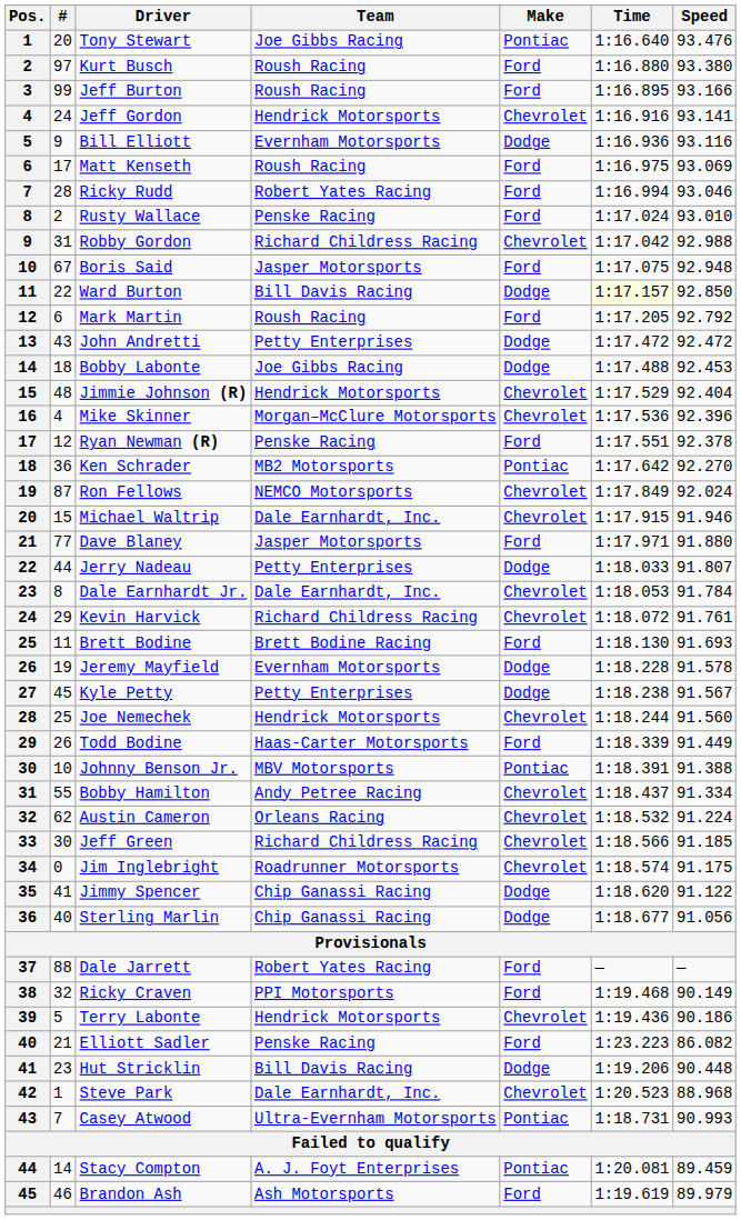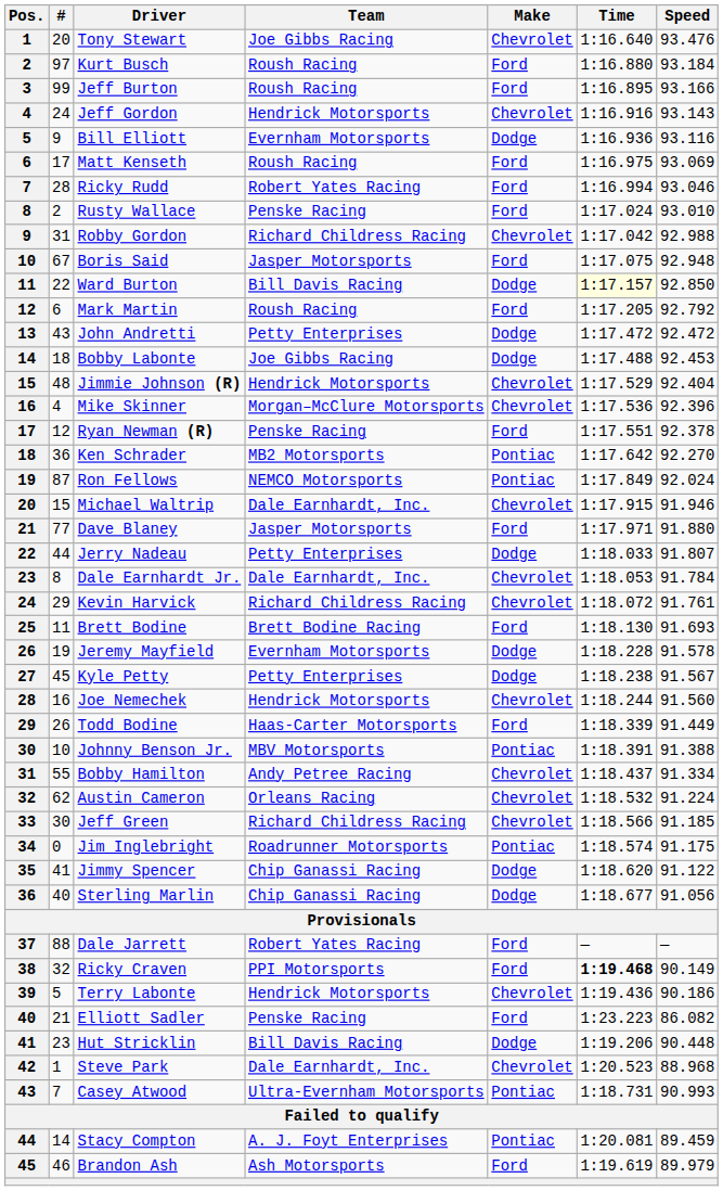 <table class="wikitable" style="font-size:95%">
 <tr>
 <th>Pos.</th>
 <th>#</th>
 <th>Driver</th>
 <th>Team</th>
 <th>Make</th>
 <th>Time</th>
 <th>Speed</th>
 </tr>
 <tr>
 <th>1</th>
 <td>20</td>
 <td><a href='#'>Tony Stewart</a></td>
 <td><a href='#'>Joe Gibbs Racing</a></td>
-<td><a href='#'>Pontiac</a></td>
+<td><a href='#'>Chevrolet</a></td>
 <td>1:16.640</td>
 <td>93.476</td>
 </tr>
 <tr>
 <th>2</th>
 <td>97</td>
 <td><a href='#'>Kurt Busch</a></td>
 <td><a href='#'>Roush Racing</a></td>
 <td><a href='#'>Ford</a></td>
 <td>1:16.880</td>
-<td>93.380</td>
+<td>93.184</td>
 </tr>
 <tr>
 <th>3</th>
 <td>99</td>
 <td><a href='#'>Jeff Burton</a></td>
 <td><a href='#'>Roush Racing</a></td>
 <td><a href='#'>Ford</a></td>
 <td>1:16.895</td>
 <td>93.166</td>
 </tr>
 <tr>
 <th>4</th>
 <td>24</td>
 <td><a href='#'>Jeff Gordon</a></td>
 <td><a href='#'>Hendrick Motorsports</a></td>
 <td><a href='#'>Chevrolet</a></td>
 <td>1:16.916</td>
-<td>93.141</td>
+<td>93.143</td>
 </tr>
 <tr>
 <th>5</th>
 <td>9</td>
 <td><a href='#'>Bill Elliott</a></td>
 <td><a href='#'>Evernham Motorsports</a></td>
 <td><a href='#'>Dodge</a></td>
 <td>1:16.936</td>
 <td>93.116</td>
 </tr>
 <tr>
 <th>6</th>
 <td>17</td>
 <td><a href='#'>Matt Kenseth</a></td>
 <td><a href='#'>Roush Racing</a></td>
 <td><a href='#'>Ford</a></td>
 <td>1:16.975</td>
 <td>93.069</td>
 </tr>
 <tr>
 <th>7</th>
 <td>28</td>
 <td><a href='#'>Ricky Rudd</a></td>
 <td><a href='#'>Robert Yates Racing</a></td>
 <td><a href='#'>Ford</a></td>
 <td>1:16.994</td>
 <td>93.046</td>
 </tr>
 <tr>
 <th>8</th>
 <td>2</td>
 <td><a href='#'>Rusty Wallace</a></td>
 <td><a href='#'>Penske Racing</a></td>
 <td><a href='#'>Ford</a></td>
 <td>1:17.024</td>
 <td>93.010</td>
 </tr>
 <tr>
 <th>9</th>
 <td>31</td>
 <td><a href='#'>Robby Gordon</a></td>
 <td><a href='#'>Richard Childress Racing</a></td>
 <td><a href='#'>Chevrolet</a></td>
 <td>1:17.042</td>
 <td>92.988</td>
 </tr>
 <tr>
 <th>10</th>
 <td>67</td>
 <td><a href='#'>Boris Said</a></td>
 <td><a href='#'>Jasper Motorsports</a></td>
 <td><a href='#'>Ford</a></td>
 <td>1:17.075</td>
 <td>92.948</td>
 </tr>
 <tr>
 <th>11</th>
 <td>22</td>
 <td><a href='#'>Ward Burton</a></td>
 <td><a href='#'>Bill Davis Racing</a></td>
 <td><a href='#'>Dodge</a></td>
 <td style="background: lightyellow;">1:17.157</td>
 <td>92.850</td>
 </tr>
 <tr>
 <th>12</th>
 <td>6</td>
 <td><a href='#'>Mark Martin</a></td>
 <td><a href='#'>Roush Racing</a></td>
 <td><a href='#'>Ford</a></td>
 <td>1:17.205</td>
 <td>92.792</td>
 </tr>
 <tr>
 <th>13</th>
 <td>43</td>
 <td><a href='#'>John Andretti</a></td>
 <td><a href='#'>Petty Enterprises</a></td>
 <td><a href='#'>Dodge</a></td>
 <td>1:17.472</td>
 <td>92.472</td>
 </tr>
 <tr>
 <th>14</th>
 <td>18</td>
 <td><a href='#'>Bobby Labonte</a></td>
 <td><a href='#'>Joe Gibbs Racing</a></td>
 <td><a href='#'>Dodge</a></td>
 <td>1:17.488</td>
 <td>92.453</td>
 </tr>
 <tr>
 <th>15</th>
 <td>48</td>
 <td><a href='#'>Jimmie Johnson</a> <strong>(R)</strong></td>
 <td><a href='#'>Hendrick Motorsports</a></td>
 <td><a href='#'>Chevrolet</a></td>
 <td>1:17.529</td>
 <td>92.404</td>
 </tr>
 <tr>
 <th>16</th>
 <td>4</td>
 <td><a href='#'>Mike Skinner</a></td>
 <td><a href='#'>Morgan–McClure Motorsports</a></td>
 <td><a href='#'>Chevrolet</a></td>
 <td>1:17.536</td>
 <td>92.396</td>
 </tr>
 <tr>
 <th>17</th>
 <td>12</td>
 <td><a href='#'>Ryan Newman</a> <strong>(R)</strong></td>
 <td><a href='#'>Penske Racing</a></td>
 <td><a href='#'>Ford</a></td>
 <td>1:17.551</td>
 <td>92.378</td>
 </tr>
 <tr>
 <th>18</th>
 <td>36</td>
 <td><a href='#'>Ken Schrader</a></td>
 <td><a href='#'>MB2 Motorsports</a></td>
 <td><a href='#'>Pontiac</a></td>
 <td>1:17.642</td>
 <td>92.270</td>
 </tr>
 <tr>
 <th>19</th>
 <td>87</td>
 <td><a href='#'>Ron Fellows</a></td>
 <td><a href='#'>NEMCO Motorsports</a></td>
-<td><a href='#'>Chevrolet</a></td>
+<td><a href='#'>Pontiac</a></td>
 <td>1:17.849</td>
 <td>92.024</td>
 </tr>
 <tr>
 <th>20</th>
 <td>15</td>
 <td><a href='#'>Michael Waltrip</a></td>
 <td><a href='#'>Dale Earnhardt, Inc.</a></td>
 <td><a href='#'>Chevrolet</a></td>
 <td>1:17.915</td>
 <td>91.946</td>
 </tr>
 <tr>
 <th>21</th>
 <td>77</td>
 <td><a href='#'>Dave Blaney</a></td>
 <td><a href='#'>Jasper Motorsports</a></td>
 <td><a href='#'>Ford</a></td>
 <td>1:17.971</td>
 <td>91.880</td>
 </tr>
 <tr>
 <th>22</th>
 <td>44</td>
 <td><a href='#'>Jerry Nadeau</a></td>
 <td><a href='#'>Petty Enterprises</a></td>
 <td><a href='#'>Dodge</a></td>
 <td>1:18.033</td>
 <td>91.807</td>
 </tr>
 <tr>
 <th>23</th>
 <td>8</td>
 <td><a href='#'>Dale Earnhardt Jr.</a></td>
 <td><a href='#'>Dale Earnhardt, Inc.</a></td>
 <td><a href='#'>Chevrolet</a></td>
 <td>1:18.053</td>
 <td>91.784</td>
 </tr>
 <tr>
 <th>24</th>
 <td>29</td>
 <td><a href='#'>Kevin Harvick</a></td>
 <td><a href='#'>Richard Childress Racing</a></td>
 <td><a href='#'>Chevrolet</a></td>
 <td>1:18.072</td>
 <td>91.761</td>
 </tr>
 <tr>
 <th>25</th>
 <td>11</td>
 <td><a href='#'>Brett Bodine</a></td>
 <td><a href='#'>Brett Bodine Racing</a></td>
 <td><a href='#'>Ford</a></td>
 <td>1:18.130</td>
 <td>91.693</td>
 </tr>
 <tr>
 <th>26</th>
 <td>19</td>
 <td><a href='#'>Jeremy Mayfield</a></td>
 <td><a href='#'>Evernham Motorsports</a></td>
 <td><a href='#'>Dodge</a></td>
 <td>1:18.228</td>
 <td>91.578</td>
 </tr>
 <tr>
 <th>27</th>
 <td>45</td>
 <td><a href='#'>Kyle Petty</a></td>
 <td><a href='#'>Petty Enterprises</a></td>
 <td><a href='#'>Dodge</a></td>
 <td>1:18.238</td>
 <td>91.567</td>
 </tr>
 <tr>
 <th>28</th>
-<td>25</td>
+<td>16</td>
 <td><a href='#'>Joe Nemechek</a></td>
 <td><a href='#'>Hendrick Motorsports</a></td>
 <td><a href='#'>Chevrolet</a></td>
 <td>1:18.244</td>
 <td>91.560</td>
 </tr>
 <tr>
 <th>29</th>
 <td>26</td>
 <td><a href='#'>Todd Bodine</a></td>
 <td><a href='#'>Haas-Carter Motorsports</a></td>
 <td><a href='#'>Ford</a></td>
 <td>1:18.339</td>
 <td>91.449</td>
 </tr>
 <tr>
 <th>30</th>
 <td>10</td>
 <td><a href='#'>Johnny Benson Jr.</a></td>
 <td><a href='#'>MBV Motorsports</a></td>
 <td><a href='#'>Pontiac</a></td>
 <td>1:18.391</td>
 <td>91.388</td>
 </tr>
 <tr>
 <th>31</th>
 <td>55</td>
 <td><a href='#'>Bobby Hamilton</a></td>
 <td><a href='#'>Andy Petree Racing</a></td>
 <td><a href='#'>Chevrolet</a></td>
 <td>1:18.437</td>
 <td>91.334</td>
 </tr>
 <tr>
 <th>32</th>
 <td>62</td>
 <td><a href='#'>Austin Cameron</a></td>
 <td><a href='#'>Orleans Racing</a></td>
 <td><a href='#'>Chevrolet</a></td>
 <td>1:18.532</td>
 <td>91.224</td>
 </tr>
 <tr>
 <th>33</th>
 <td>30</td>
 <td><a href='#'>Jeff Green</a></td>
 <td><a href='#'>Richard Childress Racing</a></td>
 <td><a href='#'>Chevrolet</a></td>
 <td>1:18.566</td>
 <td>91.185</td>
 </tr>
 <tr>
 <th>34</th>
 <td>0</td>
 <td><a href='#'>Jim Inglebright</a></td>
 <td><a href='#'>Roadrunner Motorsports</a></td>
-<td><a href='#'>Chevrolet</a></td>
+<td><a href='#'>Pontiac</a></td>
 <td>1:18.574</td>
 <td>91.175</td>
 </tr>
 <tr>
 <th>35</th>
 <td>41</td>
 <td><a href='#'>Jimmy Spencer</a></td>
 <td><a href='#'>Chip Ganassi Racing</a></td>
 <td><a href='#'>Dodge</a></td>
 <td>1:18.620</td>
 <td>91.122</td>
 </tr>
 <tr>
 <th>36</th>
 <td>40</td>
 <td><a href='#'>Sterling Marlin</a></td>
 <td><a href='#'>Chip Ganassi Racing</a></td>
 <td><a href='#'>Dodge</a></td>
 <td>1:18.677</td>
 <td>91.056</td>
 </tr>
 <tr>
 <th colspan="7">Provisionals</th>
 </tr>
 <tr>
 <th>37</th>
 <td>88</td>
 <td><a href='#'>Dale Jarrett</a></td>
 <td><a href='#'>Robert Yates Racing</a></td>
 <td><a href='#'>Ford</a></td>
 <td>—</td>
 <td>—</td>
 </tr>
 <tr>
 <th>38</th>
 <td>32</td>
 <td><a href='#'>Ricky Craven</a></td>
 <td><a href='#'>PPI Motorsports</a></td>
 <td><a href='#'>Ford</a></td>
-<td>1:19.468</td>
+<td><strong>1:19.468</strong></td>
 <td>90.149</td>
 </tr>
 <tr>
 <th>39</th>
 <td>5</td>
 <td><a href='#'>Terry Labonte</a></td>
 <td><a href='#'>Hendrick Motorsports</a></td>
 <td><a href='#'>Chevrolet</a></td>
 <td>1:19.436</td>
 <td>90.186</td>
 </tr>
 <tr>
 <th>40</th>
 <td>21</td>
 <td><a href='#'>Elliott Sadler</a></td>
 <td><a href='#'>Penske Racing</a></td>
 <td><a href='#'>Ford</a></td>
 <td>1:23.223</td>
 <td>86.082</td>
 </tr>
 <tr>
 <th>41</th>
 <td>23</td>
 <td><a href='#'>Hut Stricklin</a></td>
 <td><a href='#'>Bill Davis Racing</a></td>
 <td><a href='#'>Dodge</a></td>
 <td>1:19.206</td>
 <td>90.448</td>
 </tr>
 <tr>
 <th>42</th>
 <td>1</td>
 <td><a href='#'>Steve Park</a></td>
 <td><a href='#'>Dale Earnhardt, Inc.</a></td>
 <td><a href='#'>Chevrolet</a></td>
 <td>1:20.523</td>
 <td>88.968</td>
 </tr>
 <tr>
 <th>43</th>
 <td>7</td>
 <td><a href='#'>Casey Atwood</a></td>
 <td><a href='#'>Ultra-Evernham Motorsports</a></td>
 <td><a href='#'>Pontiac</a></td>
 <td>1:18.731</td>
 <td>90.993</td>
 </tr>
 <tr>
 <th colspan="7">Failed to qualify</th>
 </tr>
 <tr>
 <th>44</th>
 <td>14</td>
 <td><a href='#'>Stacy Compton</a></td>
 <td><a href='#'>A. J. Foyt Enterprises</a></td>
 <td><a href='#'>Pontiac</a></td>
 <td>1:20.081</td>
 <td>89.459</td>
 </tr>
 <tr>
 <th>45</th>
 <td>46</td>
 <td><a href='#'>Brandon Ash</a></td>
 <td><a href='#'>Ash Motorsports</a></td>
 <td><a href='#'>Ford</a></td>
 <td>1:19.619</td>
 <td>89.979</td>
 </tr>
 <tr>
 <th colspan="7"></th>
 </tr>
 </table>
